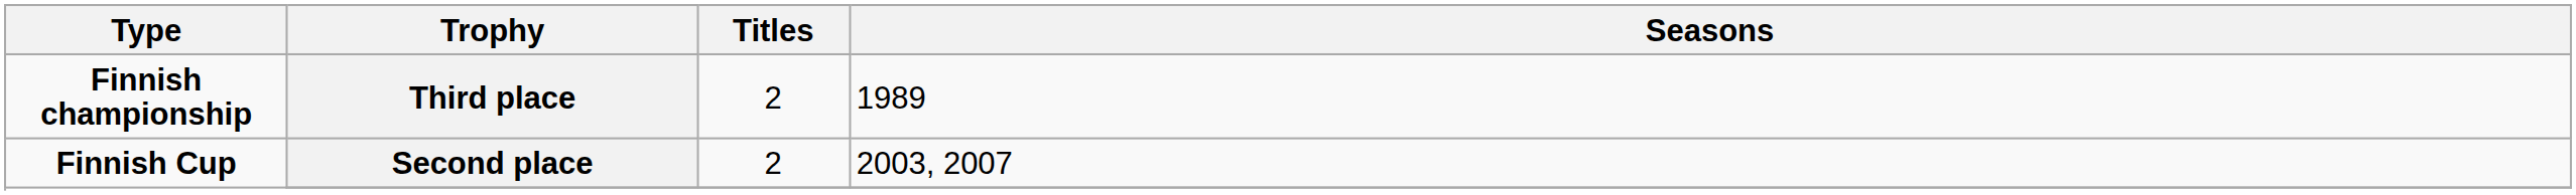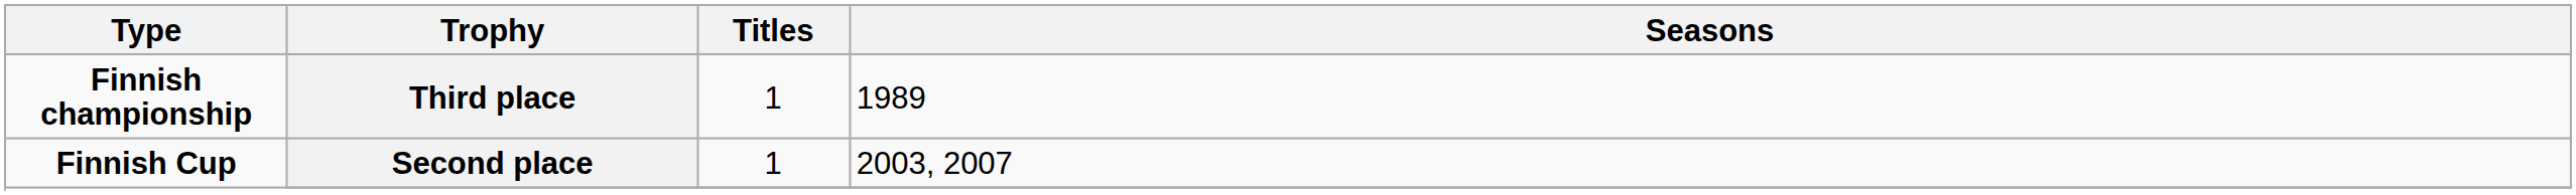 <table class="wikitable plainrowheaders" style="font-size:95%; text-align:center;">
 <tr>
 <th style="width: 1%;">Type</th>
 <th style="width: 5%;">Trophy</th>
 <th style="width: 1%;">Titles</th>
 <th style="width: 21%;">Seasons</th>
 </tr>
 <tr>
 <td scope="rowgroup" rowspan="1"><strong>Finnish championship</strong></td>
 <th scope="row">Third place</th>
-<td>2</td>
+<td>1</td>
 <td align="left">1989</td>
 </tr>
 <tr>
 <td scope="rowgroup" rowspan="2"><strong>Finnish Cup</strong></td>
 <th scope="row">Second place</th>
-<td>2</td>
+<td>1</td>
 <td align="left">2003, 2007</td>
 </tr>
 <tr>
 </tr>
 </table>
